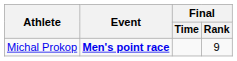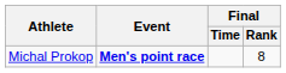 <table class="wikitable" style="font-size:90%;text-align:center">
 <tr>
 <th rowspan="2">Athlete</th>
 <th rowspan="2">Event</th>
 <th colspan="2">Final</th>
 </tr>
 <tr style="font-size:95%">
 <th>Time</th>
 <th>Rank</th>
 </tr>
 <tr>
 <td align="left"><a href='#'>Michal Prokop</a></td>
 <td align="left"><strong><a href='#'>Men's point race</a></strong></td>
 <td></td>
-<td>9</td>
+<td>8</td>
 </tr>
 </table>
